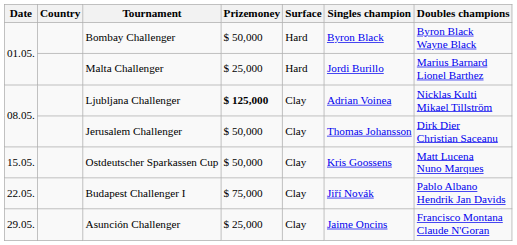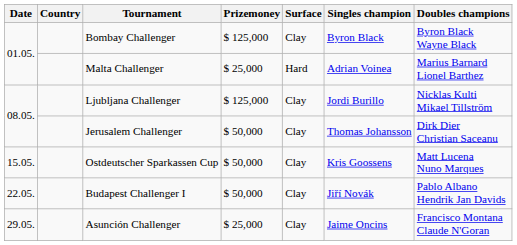 <table class="sortable wikitable" style=font-size:97%>
 <tr>
 <th>Date</th>
 <th>Country</th>
 <th>Tournament</th>
 <th>Prizemoney</th>
 <th>Surface</th>
 <th>Singles champion</th>
 <th>Doubles champions</th>
 </tr>
 <tr>
 <td rowspan="2">01.05.</td>
 <td></td>
 <td>Bombay Challenger</td>
-<td>$ 50,000</td>
-<td>Hard</td>
+<td>$ 125,000</td>
+<td>Clay</td>
 <td> <a href='#'>Byron Black</a></td>
 <td> <a href='#'>Byron Black</a><br> <a href='#'>Wayne Black</a></td>
 </tr>
 <tr>
 <td></td>
 <td>Malta Challenger</td>
 <td>$ 25,000</td>
 <td>Hard</td>
-<td> <a href='#'>Jordi Burillo</a></td>
+<td> <a href='#'>Adrian Voinea</a></td>
 <td> <a href='#'>Marius Barnard</a><br> <a href='#'>Lionel Barthez</a></td>
 </tr>
 <tr>
 <td rowspan="2">08.05.</td>
 <td></td>
 <td>Ljubljana Challenger</td>
-<td><strong>$ 125,000</strong></td>
+<td>$ 125,000</td>
 <td>Clay</td>
-<td> <a href='#'>Adrian Voinea</a></td>
+<td> <a href='#'>Jordi Burillo</a></td>
 <td> <a href='#'>Nicklas Kulti</a><br> <a href='#'>Mikael Tillström</a></td>
 </tr>
 <tr>
 <td></td>
 <td>Jerusalem Challenger</td>
 <td>$ 50,000</td>
 <td>Clay</td>
 <td> <a href='#'>Thomas Johansson</a></td>
 <td> <a href='#'>Dirk Dier</a><br> <a href='#'>Christian Saceanu</a></td>
 </tr>
 <tr>
 <td>15.05.</td>
 <td></td>
 <td>Ostdeutscher Sparkassen Cup</td>
 <td>$ 50,000</td>
 <td>Clay</td>
 <td> <a href='#'>Kris Goossens</a></td>
 <td> <a href='#'>Matt Lucena</a><br> <a href='#'>Nuno Marques</a></td>
 </tr>
 <tr>
 <td>22.05.</td>
 <td></td>
 <td>Budapest Challenger I</td>
-<td>$ 75,000</td>
+<td>$ 50,000</td>
 <td>Clay</td>
 <td> <a href='#'>Jiří Novák</a></td>
 <td> <a href='#'>Pablo Albano</a><br> <a href='#'>Hendrik Jan Davids</a></td>
 </tr>
 <tr>
 <td>29.05.</td>
 <td></td>
 <td>Asunción Challenger</td>
 <td>$ 25,000</td>
 <td>Clay</td>
 <td> <a href='#'>Jaime Oncins</a></td>
 <td> <a href='#'>Francisco Montana</a><br> <a href='#'>Claude N'Goran</a></td>
 </tr>
 </table>
